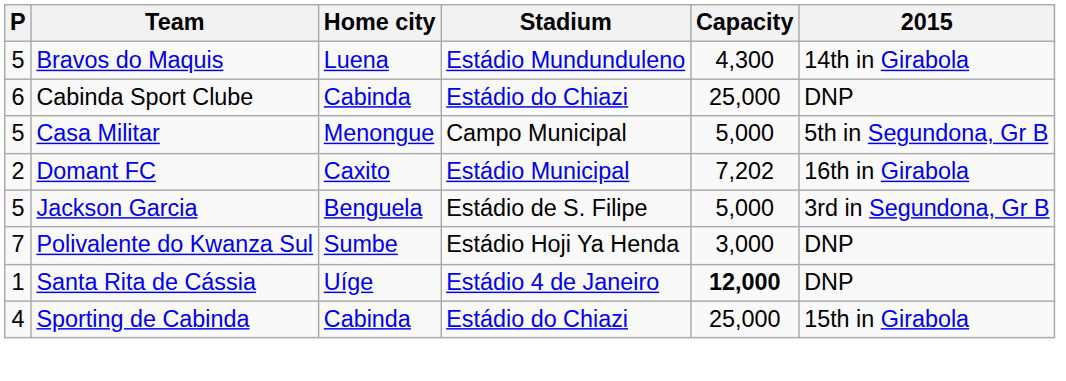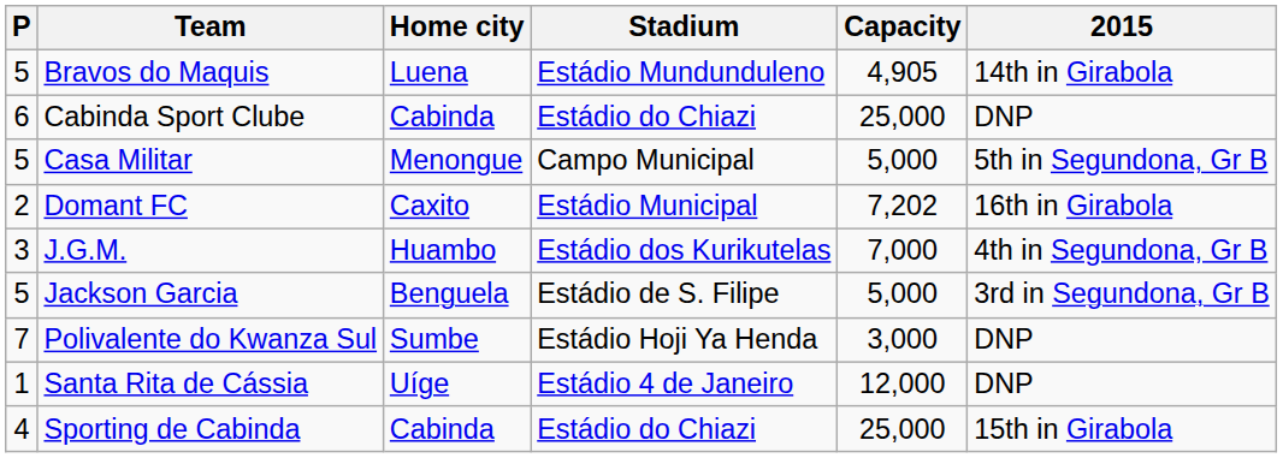 <table class="wikitable sortable">
 <tr>
 <th>P</th>
 <th>Team</th>
 <th>Home city</th>
 <th>Stadium</th>
 <th>Capacity</th>
 <th>2015</th>
 </tr>
 <tr>
 <td align=center>5</td>
 <td><a href='#'>Bravos do Maquis</a></td>
 <td><a href='#'>Luena</a></td>
 <td><a href='#'>Estádio Mundunduleno</a></td>
-<td align="center">4,300</td>
+<td align="center">4,905</td>
 <td data-sort-value="1">14th in <a href='#'>Girabola</a></td>
 </tr>
 <tr>
 <td align=center>6</td>
 <td>Cabinda Sport Clube</td>
 <td><a href='#'>Cabinda</a></td>
 <td><a href='#'>Estádio do Chiazi</a></td>
 <td align="center">25,000</td>
 <td data-sort-value="7">DNP</td>
 </tr>
 <tr>
 <td align=center>5</td>
 <td><a href='#'>Casa Militar</a></td>
 <td><a href='#'>Menongue</a></td>
 <td>Campo Municipal</td>
 <td align="center">5,000</td>
 <td data-sort-value="6">5th in <a href='#'>Segundona, Gr B</a></td>
 </tr>
 <tr>
 <td align=center>2</td>
 <td><a href='#'>Domant FC</a></td>
 <td><a href='#'>Caxito</a></td>
 <td><a href='#'>Estádio Municipal</a></td>
 <td align="center">7,202</td>
 <td data-sort-value="3">16th in <a href='#'>Girabola</a></td>
 </tr>
 <tr>
+<td align=center>3</td>
+<td><a href='#'>J.G.M.</a></td>
+<td><a href='#'>Huambo</a></td>
+<td><a href='#'>Estádio dos Kurikutelas</a></td>
+<td align="center">7,000</td>
+<td data-sort-value="5">4th in <a href='#'>Segundona, Gr B</a></td>
+</tr>
+<tr>
 <td align=center>5</td>
 <td><a href='#'>Jackson Garcia</a></td>
 <td><a href='#'>Benguela</a></td>
 <td>Estádio de S. Filipe</td>
 <td align="center">5,000</td>
 <td data-sort-value="4">3rd in <a href='#'>Segundona, Gr B</a></td>
 </tr>
 <tr>
 <td align=center>7</td>
 <td><a href='#'>Polivalente do Kwanza Sul</a></td>
 <td><a href='#'>Sumbe</a></td>
 <td>Estádio Hoji Ya Henda</td>
 <td align="center">3,000</td>
 <td data-sort-value="7">DNP</td>
 </tr>
 <tr>
 <td align=center>1</td>
 <td><a href='#'>Santa Rita de Cássia</a></td>
 <td><a href='#'>Uíge</a></td>
 <td><a href='#'>Estádio 4 de Janeiro</a></td>
-<td align="center"><strong>12,000</strong></td>
+<td align="center">12,000</td>
 <td data-sort-value="7">DNP</td>
 </tr>
 <tr>
 <td align=center>4</td>
 <td><a href='#'>Sporting de Cabinda</a></td>
 <td><a href='#'>Cabinda</a></td>
 <td><a href='#'>Estádio do Chiazi</a></td>
 <td align="center">25,000</td>
 <td data-sort-value="2">15th in <a href='#'>Girabola</a></td>
 </tr>
 </table>
